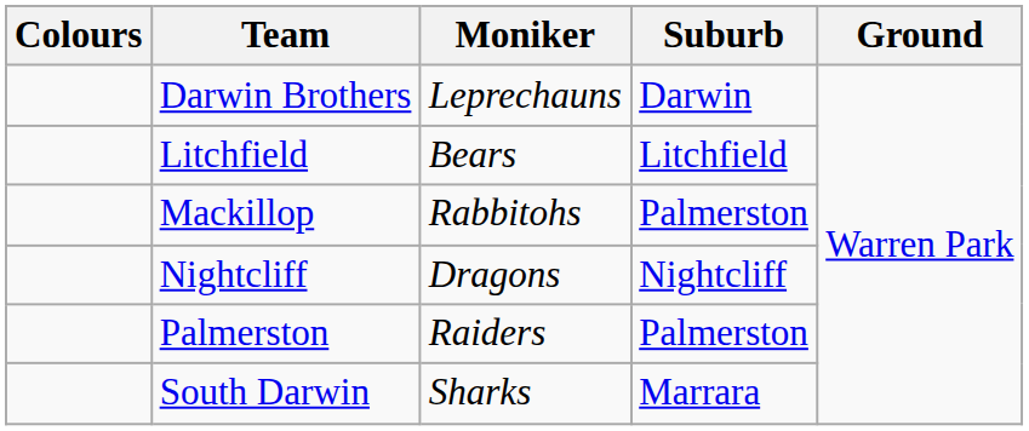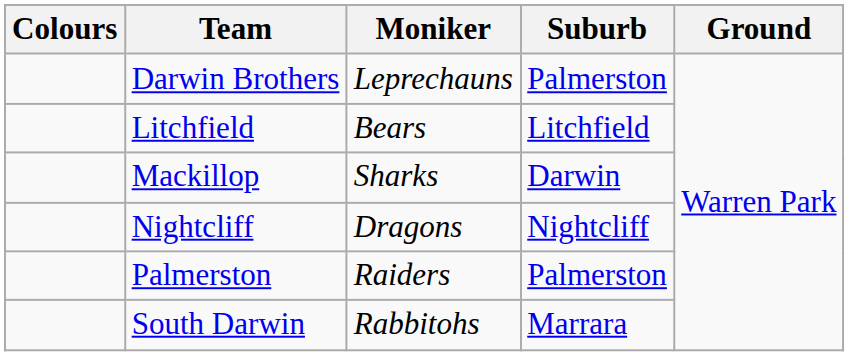 <table class="wikitable sortable">
 <tr>
 <th>Colours</th>
 <th>Team</th>
 <th>Moniker</th>
 <th>Suburb</th>
 <th>Ground</th>
 </tr>
 <tr>
 <td></td>
 <td><a href='#'>Darwin Brothers</a></td>
 <td><em>Leprechauns</em></td>
-<td><a href='#'>Darwin</a></td>
+<td><a href='#'>Palmerston</a></td>
 <td rowspan=6><a href='#'>Warren Park</a></td>
 </tr>
 <tr>
 <td></td>
 <td><a href='#'>Litchfield</a></td>
 <td><em>Bears</em></td>
 <td><a href='#'>Litchfield</a></td>
 </tr>
 <tr>
 <td></td>
 <td><a href='#'>Mackillop</a></td>
-<td><em>Rabbitohs</em></td>
-<td><a href='#'>Palmerston</a></td>
+<td><em>Sharks</em></td>
+<td><a href='#'>Darwin</a></td>
 </tr>
 <tr>
 <td></td>
 <td><a href='#'>Nightcliff</a></td>
 <td><em>Dragons</em></td>
 <td><a href='#'>Nightcliff</a></td>
 </tr>
 <tr>
 <td></td>
 <td><a href='#'>Palmerston</a></td>
 <td><em>Raiders</em></td>
 <td><a href='#'>Palmerston</a></td>
 </tr>
 <tr>
 <td></td>
 <td><a href='#'>South Darwin</a></td>
-<td><em>Sharks</em></td>
+<td><em>Rabbitohs</em></td>
 <td><a href='#'>Marrara</a></td>
 </tr>
 </table>
